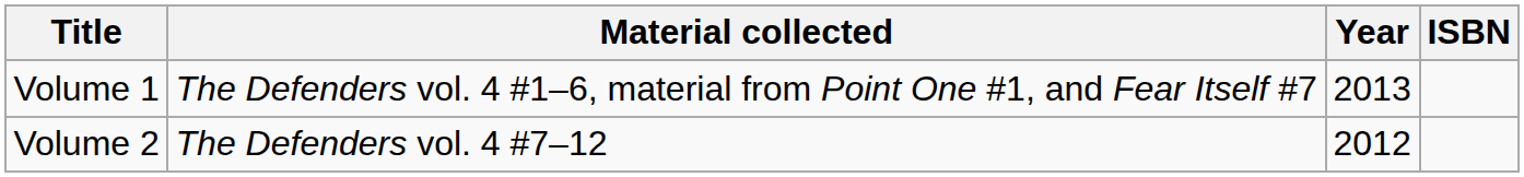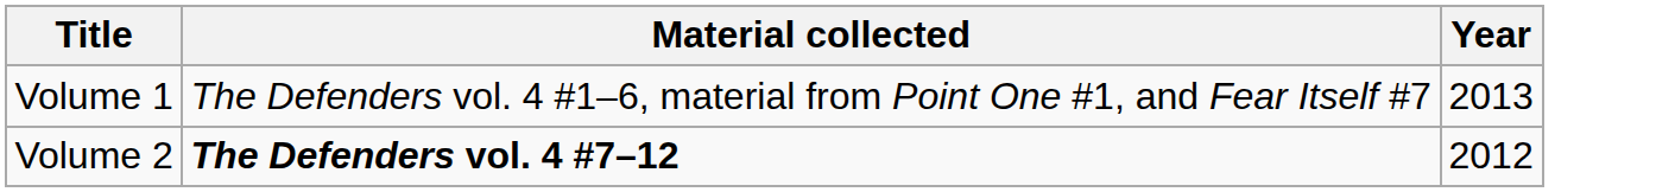 <table class="wikitable sortable">
 <tr>
 <th>Title</th>
 <th>Material collected</th>
 <th>Year</th>
-<th>ISBN</th>
 </tr>
 <tr>
 <td>Volume 1</td>
 <td><em>The Defenders</em> vol. 4 #1–6, material from <em>Point One</em> #1, and <em>Fear Itself</em> #7</td>
 <td>2013</td>
-<td></td>
 </tr>
 <tr>
 <td>Volume 2</td>
-<td><em>The Defenders</em> vol. 4 #7–12</td>
+<td><strong><em>The Defenders</em> vol. 4 #7–12</strong></td>
 <td>2012</td>
-<td></td>
 </tr>
 </table>
